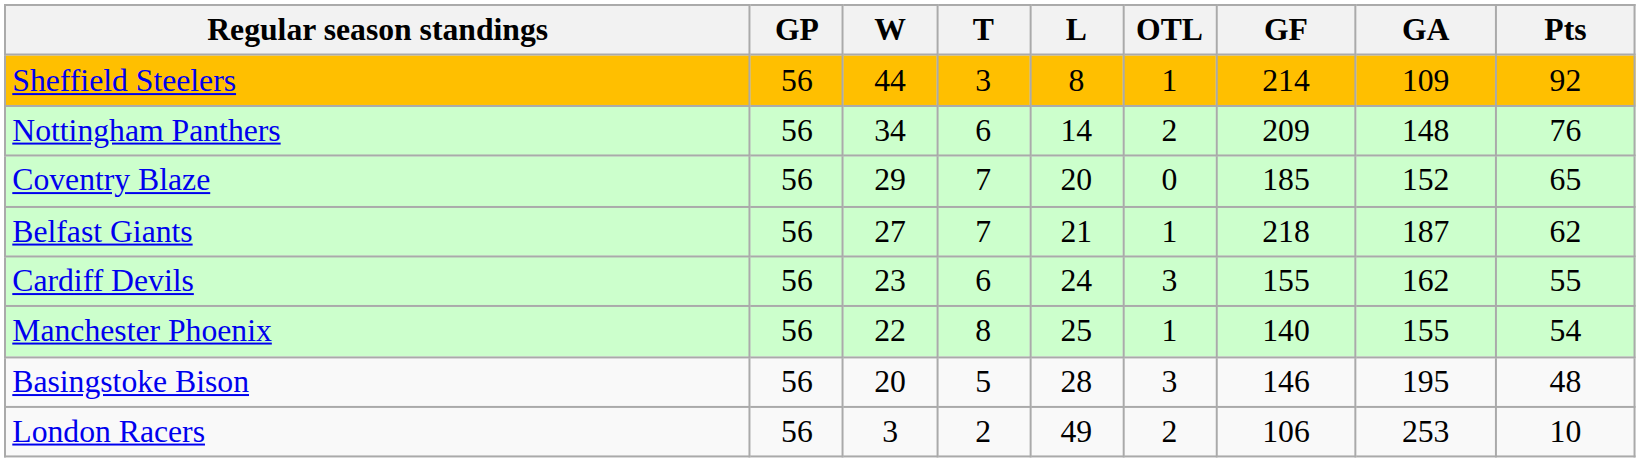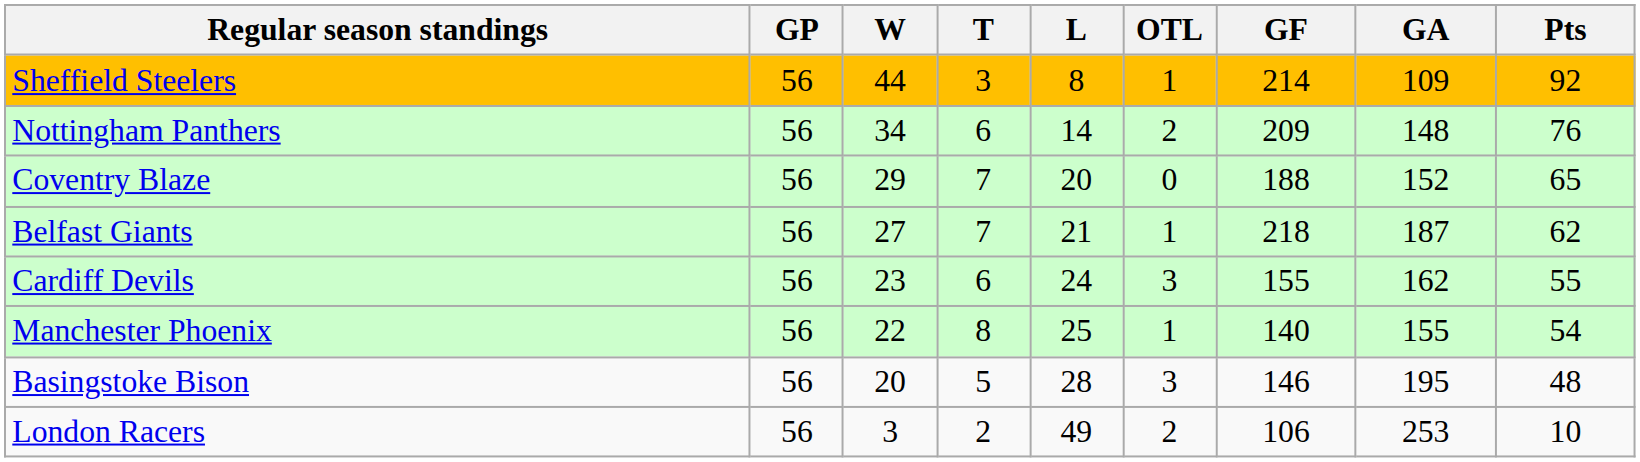 <table class="wikitable">
 <tr>
 <th width="40%">Regular season standings</th>
 <th width="5%">GP</th>
 <th width="5%">W</th>
 <th width="5%">T</th>
 <th width="5%">L</th>
 <th width="5%">OTL</th>
 <th width="7.5%">GF</th>
 <th width="7.5%">GA</th>
 <th width="7.5%">Pts</th>
 </tr>
 <tr align=center bgcolor="#FFBF00">
 <td align=left><a href='#'>Sheffield Steelers</a></td>
 <td>56</td>
 <td>44</td>
 <td>3</td>
 <td>8</td>
 <td>1</td>
 <td>214</td>
 <td>109</td>
 <td>92</td>
 </tr>
 <tr align=center bgcolor="#CCFFCC">
 <td align=left><a href='#'>Nottingham Panthers</a></td>
 <td>56</td>
 <td>34</td>
 <td>6</td>
 <td>14</td>
 <td>2</td>
 <td>209</td>
 <td>148</td>
 <td>76</td>
 </tr>
 <tr align=center bgcolor="#CCFFCC">
 <td align=left><a href='#'>Coventry Blaze</a></td>
 <td>56</td>
 <td>29</td>
 <td>7</td>
 <td>20</td>
 <td>0</td>
-<td>185</td>
+<td>188</td>
 <td>152</td>
 <td>65</td>
 </tr>
 <tr align=center bgcolor="#CCFFCC">
 <td align=left><a href='#'>Belfast Giants</a></td>
 <td>56</td>
 <td>27</td>
 <td>7</td>
 <td>21</td>
 <td>1</td>
 <td>218</td>
 <td>187</td>
 <td>62</td>
 </tr>
 <tr align=center bgcolor="#CCFFCC">
 <td align=left><a href='#'>Cardiff Devils</a></td>
 <td>56</td>
 <td>23</td>
 <td>6</td>
 <td>24</td>
 <td>3</td>
 <td>155</td>
 <td>162</td>
 <td>55</td>
 </tr>
 <tr align=center bgcolor="#CCFFCC">
 <td align=left><a href='#'>Manchester Phoenix</a></td>
 <td>56</td>
 <td>22</td>
 <td>8</td>
 <td>25</td>
 <td>1</td>
 <td>140</td>
 <td>155</td>
 <td>54</td>
 </tr>
 <tr align=center>
 <td align=left><a href='#'>Basingstoke Bison</a></td>
 <td>56</td>
 <td>20</td>
 <td>5</td>
 <td>28</td>
 <td>3</td>
 <td>146</td>
 <td>195</td>
 <td>48</td>
 </tr>
 <tr align=center>
 <td align=left><a href='#'>London Racers</a></td>
 <td>56</td>
 <td>3</td>
 <td>2</td>
 <td>49</td>
 <td>2</td>
 <td>106</td>
 <td>253</td>
 <td>10</td>
 </tr>
 </table>
